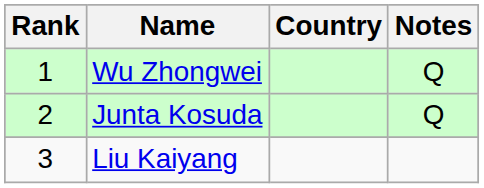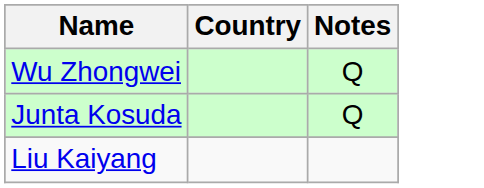 <table class="wikitable" style="text-align:center;">
 <tr>
-<th>Rank</th>
 <th>Name</th>
 <th>Country</th>
 <th>Notes</th>
 </tr>
 <tr bgcolor=ccffcc>
-<td>1</td>
 <td align=left><a href='#'>Wu Zhongwei</a></td>
 <td align=left></td>
 <td>Q</td>
 </tr>
 <tr bgcolor=ccffcc>
-<td>2</td>
 <td align=left><a href='#'>Junta Kosuda</a></td>
 <td align=left></td>
 <td>Q</td>
 </tr>
 <tr>
-<td>3</td>
 <td align=left><a href='#'>Liu Kaiyang</a></td>
 <td align=left></td>
 <td></td>
 </tr>
 </table>
